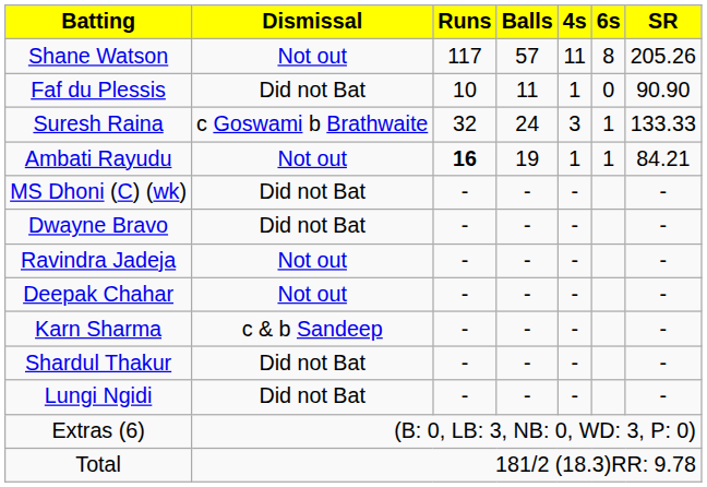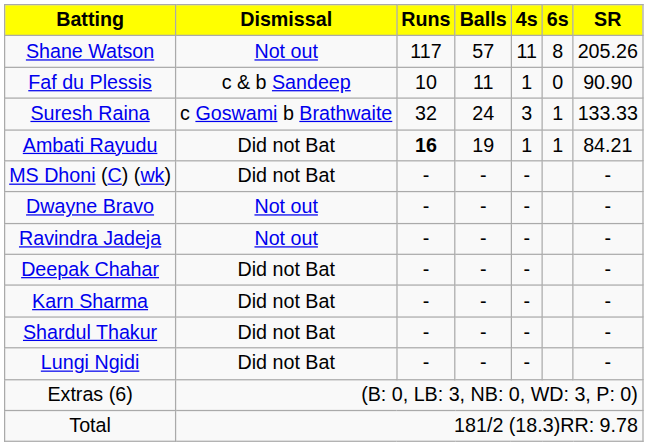 <table class="wikitable sortable nowrap"  style="text-align:center">
 <tr>
 <th style="text-align:center;background:yellow; color:Black;">Batting</th>
 <th style="text-align:center;background:yellow; color:Black;">Dismissal</th>
 <th style="text-align:center;background:yellow; color:Black;">Runs</th>
 <th style="text-align:center;background:yellow; color:Black;">Balls</th>
 <th style="text-align:center;background:yellow; color:Black;">4s</th>
 <th style="text-align:center;background:yellow; color:Black;">6s</th>
 <th style="text-align:center;background:yellow; color:Black;">SR</th>
 </tr>
 <tr>
 <td><a href='#'>Shane Watson</a></td>
 <td><a href='#'>Not out</a></td>
 <td>117</td>
 <td>57</td>
 <td>11</td>
 <td>8</td>
 <td>205.26</td>
 </tr>
 <tr>
 <td><a href='#'>Faf du Plessis</a></td>
-<td>Did not Bat</td>
+<td>c & b <a href='#'>Sandeep</a></td>
 <td>10</td>
 <td>11</td>
 <td>1</td>
 <td>0</td>
 <td>90.90</td>
 </tr>
 <tr>
 <td><a href='#'>Suresh Raina</a></td>
 <td>c <a href='#'>Goswami</a> b <a href='#'>Brathwaite</a></td>
 <td>32</td>
 <td>24</td>
 <td>3</td>
 <td>1</td>
 <td>133.33</td>
 </tr>
 <tr>
 <td><a href='#'>Ambati Rayudu</a></td>
-<td><a href='#'>Not out</a></td>
+<td>Did not Bat</td>
 <td><strong>16</strong></td>
 <td>19</td>
 <td>1</td>
 <td>1</td>
 <td>84.21</td>
 </tr>
 <tr>
 <td><a href='#'>MS Dhoni</a>  (<a href='#'>C</a>) (<a href='#'>wk</a>)</td>
 <td>Did not Bat</td>
 <td>-</td>
 <td>-</td>
 <td>-</td>
 <td></td>
 <td>-</td>
 </tr>
 <tr>
 <td><a href='#'>Dwayne Bravo</a></td>
-<td>Did not Bat</td>
+<td><a href='#'>Not out</a></td>
 <td>-</td>
 <td>-</td>
 <td>-</td>
 <td></td>
 <td>-</td>
 </tr>
 <tr>
 <td><a href='#'>Ravindra Jadeja</a></td>
 <td><a href='#'>Not out</a></td>
 <td>-</td>
 <td>-</td>
 <td>-</td>
 <td></td>
 <td>-</td>
 </tr>
 <tr>
 <td><a href='#'>Deepak Chahar</a></td>
-<td><a href='#'>Not out</a></td>
+<td>Did not Bat</td>
 <td>-</td>
 <td>-</td>
 <td>-</td>
 <td></td>
 <td>-</td>
 </tr>
 <tr>
 <td><a href='#'>Karn Sharma</a></td>
-<td>c & b <a href='#'>Sandeep</a></td>
+<td>Did not Bat</td>
 <td>-</td>
 <td>-</td>
 <td>-</td>
 <td></td>
 <td>-</td>
 </tr>
 <tr>
 <td><a href='#'>Shardul Thakur</a></td>
 <td>Did not Bat</td>
 <td>-</td>
 <td>-</td>
 <td>-</td>
 <td></td>
 <td>-</td>
 </tr>
 <tr>
 <td><a href='#'>Lungi Ngidi</a></td>
 <td>Did not Bat</td>
 <td>-</td>
 <td>-</td>
 <td>-</td>
 <td></td>
 <td>-</td>
 </tr>
 <tr>
 <td>Extras (6)</td>
 <td colspan="6" style="text-align: right;">(B: 0, LB: 3, NB: 0, WD: 3, P: 0)</td>
 </tr>
 <tr>
 <td>Total</td>
 <td colspan="6" style="text-align: right;">181/2 (18.3)RR: 9.78</td>
 </tr>
 </table>
